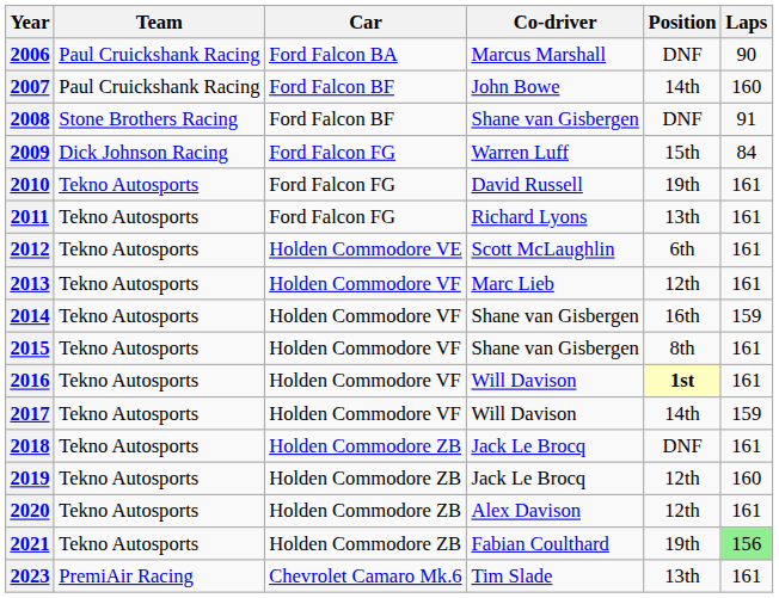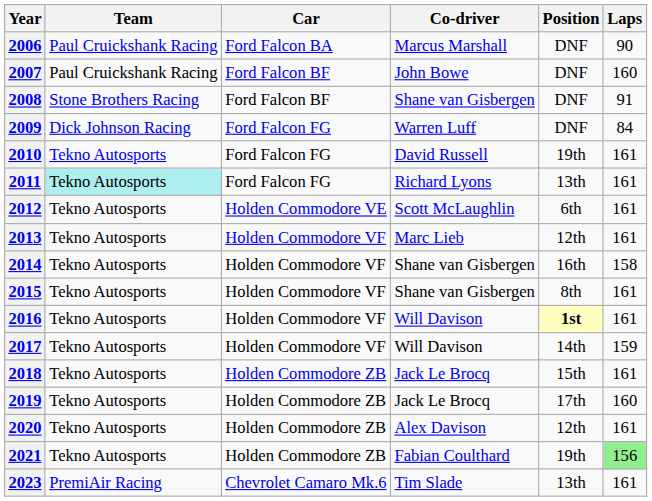 <table class="wikitable" style="font-size: 95%;">
 <tr>
 <th>Year</th>
 <th>Team</th>
 <th>Car</th>
 <th>Co-driver</th>
 <th>Position</th>
 <th>Laps</th>
 </tr>
 <tr>
 <th><a href='#'>2006</a></th>
 <td><a href='#'>Paul Cruickshank Racing</a></td>
 <td><a href='#'>Ford Falcon BA</a></td>
 <td> <a href='#'>Marcus Marshall</a></td>
 <td align="center">DNF</td>
 <td align="center">90</td>
 </tr>
 <tr>
 <th><a href='#'>2007</a></th>
 <td>Paul Cruickshank Racing</td>
 <td><a href='#'>Ford Falcon BF</a></td>
 <td> <a href='#'>John Bowe</a></td>
-<td align="center">14th</td>
+<td align="center">DNF</td>
 <td align="center">160</td>
 </tr>
 <tr>
 <th><a href='#'>2008</a></th>
 <td><a href='#'>Stone Brothers Racing</a></td>
 <td>Ford Falcon BF</td>
 <td> <a href='#'>Shane van Gisbergen</a></td>
 <td align="center">DNF</td>
 <td align="center">91</td>
 </tr>
 <tr>
 <th><a href='#'>2009</a></th>
 <td><a href='#'>Dick Johnson Racing</a></td>
 <td><a href='#'>Ford Falcon FG</a></td>
 <td> <a href='#'>Warren Luff</a></td>
-<td align="center">15th</td>
+<td align="center">DNF</td>
 <td align="center">84</td>
 </tr>
 <tr>
 <th><a href='#'>2010</a></th>
 <td><a href='#'>Tekno Autosports</a></td>
 <td>Ford Falcon FG</td>
 <td> <a href='#'>David Russell</a></td>
 <td align="center">19th</td>
 <td align="center">161</td>
 </tr>
 <tr>
 <th><a href='#'>2011</a></th>
-<td>Tekno Autosports</td>
+<td style="background: paleturquoise;">Tekno Autosports</td>
 <td>Ford Falcon FG</td>
 <td> <a href='#'>Richard Lyons</a></td>
 <td align="center">13th</td>
 <td align="center">161</td>
 </tr>
 <tr>
 <th><a href='#'>2012</a></th>
 <td>Tekno Autosports</td>
 <td><a href='#'>Holden Commodore VE</a></td>
 <td> <a href='#'>Scott McLaughlin</a></td>
 <td align="center">6th</td>
 <td align="center">161</td>
 </tr>
 <tr>
 <th><a href='#'>2013</a></th>
 <td>Tekno Autosports</td>
 <td><a href='#'>Holden Commodore VF</a></td>
 <td> <a href='#'>Marc Lieb</a></td>
 <td align="center">12th</td>
 <td align="center">161</td>
 </tr>
 <tr>
 <th><a href='#'>2014</a></th>
 <td>Tekno Autosports</td>
 <td>Holden Commodore VF</td>
 <td> Shane van Gisbergen</td>
 <td align="center">16th</td>
-<td align="center">159</td>
+<td align="center">158</td>
 </tr>
 <tr>
 <th><a href='#'>2015</a></th>
 <td>Tekno Autosports</td>
 <td>Holden Commodore VF</td>
 <td> Shane van Gisbergen</td>
 <td align="center">8th</td>
 <td align="center">161</td>
 </tr>
 <tr>
 <th><a href='#'>2016</a></th>
 <td>Tekno Autosports</td>
 <td>Holden Commodore VF</td>
 <td> <a href='#'>Will Davison</a></td>
 <td align="center" style="background:#ffffbf;"><strong>1st</strong></td>
 <td align="center">161</td>
 </tr>
 <tr>
 <th><a href='#'>2017</a></th>
 <td>Tekno Autosports</td>
 <td>Holden Commodore VF</td>
 <td> Will Davison</td>
 <td align="center">14th</td>
 <td align="center">159</td>
 </tr>
 <tr>
 <th><a href='#'>2018</a></th>
 <td>Tekno Autosports</td>
 <td><a href='#'>Holden Commodore ZB</a></td>
 <td> <a href='#'>Jack Le Brocq</a></td>
-<td align="center">DNF</td>
+<td align="center">15th</td>
 <td align="center">161</td>
 </tr>
 <tr>
 <th><a href='#'>2019</a></th>
 <td>Tekno Autosports</td>
 <td>Holden Commodore ZB</td>
 <td> Jack Le Brocq</td>
-<td align="center">12th</td>
+<td align="center">17th</td>
 <td align="center">160</td>
 </tr>
 <tr>
 <th><a href='#'>2020</a></th>
 <td>Tekno Autosports</td>
 <td>Holden Commodore ZB</td>
 <td> <a href='#'>Alex Davison</a></td>
 <td align="center">12th</td>
 <td align="center">161</td>
 </tr>
 <tr>
 <th><a href='#'>2021</a></th>
 <td>Tekno Autosports</td>
 <td>Holden Commodore ZB</td>
 <td> <a href='#'>Fabian Coulthard</a></td>
 <td align="center">19th</td>
 <td align="center" style="background: lightgreen;">156</td>
 </tr>
 <tr>
 <th><a href='#'>2023</a></th>
 <td><a href='#'>PremiAir Racing</a></td>
 <td><a href='#'>Chevrolet Camaro Mk.6</a></td>
 <td> <a href='#'>Tim Slade</a></td>
 <td align="center">13th</td>
 <td align="center">161</td>
 </tr>
 </table>
